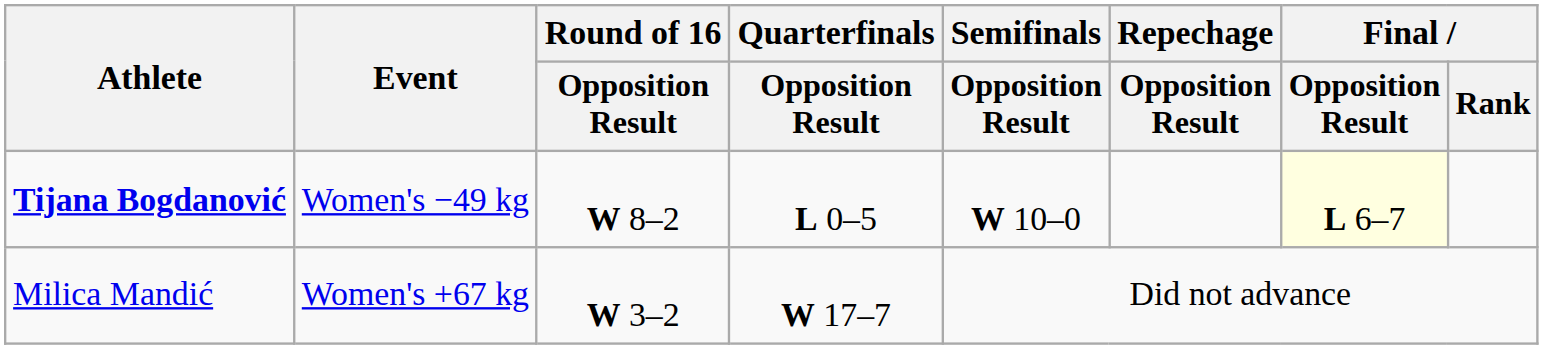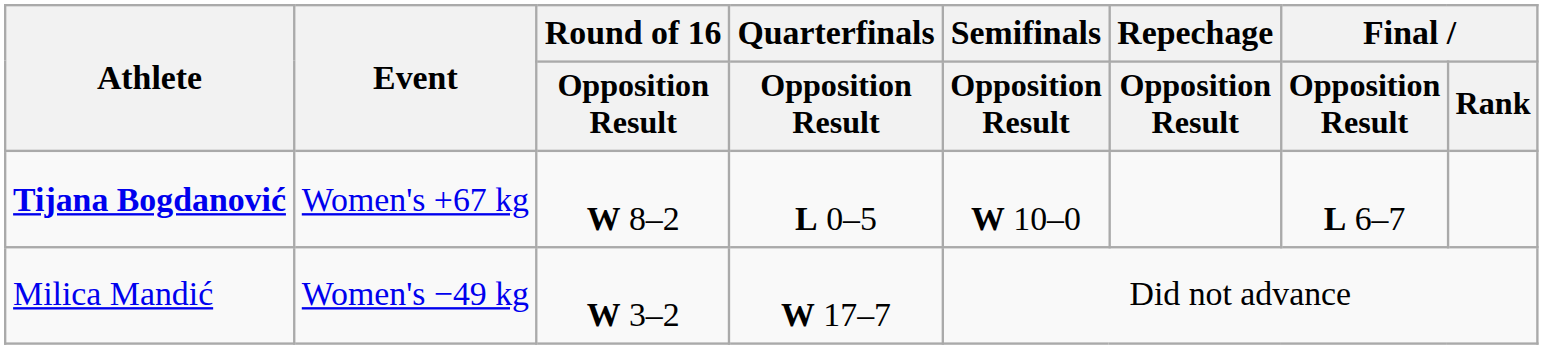 <table class="wikitable" style="font-size:90%;">
 <tr>
 <th rowspan=2>Athlete</th>
 <th rowspan=2>Event</th>
 <th>Round of 16</th>
 <th>Quarterfinals</th>
 <th>Semifinals</th>
 <th>Repechage</th>
 <th colspan=2>Final / </th>
 </tr>
 <tr style="font-size:95%">
 <th>Opposition<br>Result</th>
 <th>Opposition<br>Result</th>
 <th>Opposition<br>Result</th>
 <th>Opposition<br>Result</th>
 <th>Opposition<br>Result</th>
 <th>Rank</th>
 </tr>
 <tr align=center>
 <td align=left><strong><a href='#'>Tijana Bogdanović</a></strong></td>
-<td align=left><a href='#'>Women's −49 kg</a></td>
+<td align=left><a href='#'>Women's +67 kg</a></td>
 <td><br><strong>W</strong> 8–2</td>
 <td><br><strong>L</strong> 0–5</td>
 <td><br><strong>W</strong> 10–0</td>
 <td></td>
-<td style="background: lightyellow;"><br><strong>L</strong> 6–7</td>
+<td><br><strong>L</strong> 6–7</td>
 <td></td>
 </tr>
 <tr align=center>
 <td align=left><a href='#'>Milica Mandić</a></td>
-<td align=left><a href='#'>Women's +67 kg</a></td>
+<td align=left><a href='#'>Women's −49 kg</a></td>
 <td><br><strong>W</strong> 3–2</td>
 <td><br><strong>W</strong> 17–7</td>
 <td colspan=4>Did not advance</td>
 </tr>
 </table>
